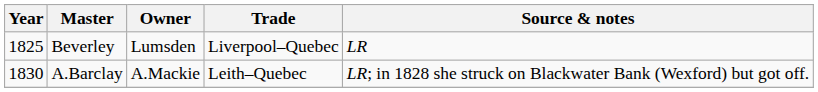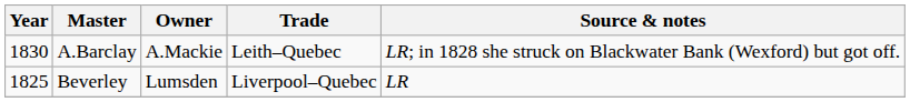 <table class="sortable wikitable">
 <tr>
 <th>Year</th>
 <th>Master</th>
 <th>Owner</th>
 <th>Trade</th>
 <th>Source & notes</th>
 </tr>
 <tr>
+<td>1830</td>
+<td>A.Barclay</td>
+<td>A.Mackie</td>
+<td>Leith–Quebec</td>
+<td><em>LR</em>; in 1828 she struck on Blackwater Bank (Wexford) but got off.</td>
+</tr>
+<tr>
 <td>1825</td>
 <td>Beverley</td>
 <td>Lumsden</td>
 <td>Liverpool–Quebec</td>
 <td><em>LR</em></td>
 </tr>
 <tr>
-<td>1830</td>
-<td>A.Barclay</td>
-<td>A.Mackie</td>
-<td>Leith–Quebec</td>
-<td><em>LR</em>; in 1828 she struck on Blackwater Bank (Wexford) but got off.</td>
-</tr>
-<tr>
 </tr>
 </table>
